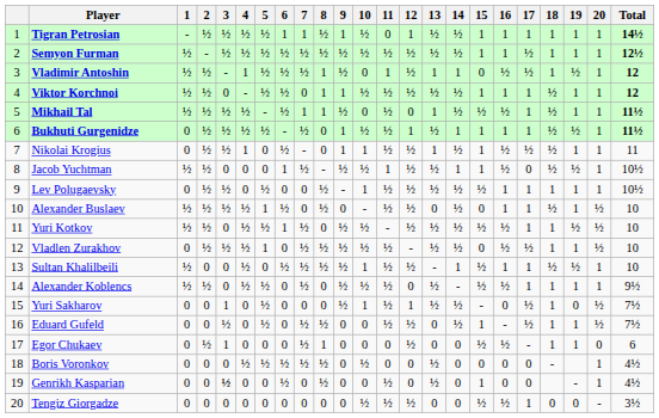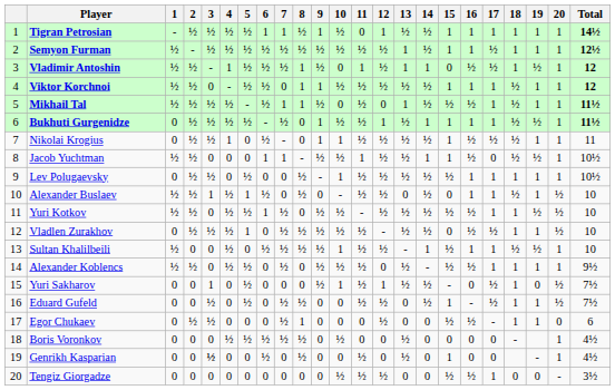 <table class="wikitable" border="1" width="850px">
 <tr>
 <th></th>
 <th>Player</th>
 <th>1</th>
 <th>2</th>
 <th>3</th>
 <th>4</th>
 <th>5</th>
 <th>6</th>
 <th>7</th>
 <th>8</th>
 <th>9</th>
 <th>10</th>
 <th>11</th>
 <th>12</th>
 <th>13</th>
 <th>14</th>
 <th>15</th>
 <th>16</th>
 <th>17</th>
 <th>18</th>
 <th>19</th>
 <th>20</th>
 <th>Total</th>
 </tr>
 <tr align=center style="background:#ccffcc;">
 <td>1</td>
 <td align=left> <strong><a href='#'>Tigran Petrosian</a></strong></td>
 <td>-</td>
 <td>½</td>
 <td>½</td>
 <td>½</td>
 <td>½</td>
 <td>1</td>
 <td>1</td>
 <td>½</td>
 <td>1</td>
 <td>½</td>
 <td>0</td>
 <td>1</td>
 <td>½</td>
 <td>½</td>
 <td>1</td>
 <td>1</td>
 <td>1</td>
 <td>1</td>
 <td>1</td>
 <td>1</td>
 <td align=center><strong>14½</strong></td>
 </tr>
 <tr align=center style="background:#ccffcc;">
 <td>2</td>
 <td align=left> <strong><a href='#'>Semyon Furman</a></strong></td>
 <td>½</td>
 <td>-</td>
 <td>½</td>
 <td>½</td>
 <td>½</td>
 <td>½</td>
 <td>½</td>
 <td>½</td>
 <td>½</td>
 <td>½</td>
 <td>½</td>
 <td>½</td>
-<td>½</td>
+<td>1</td>
 <td>½</td>
 <td>1</td>
 <td>1</td>
 <td>½</td>
 <td>1</td>
 <td>1</td>
 <td>1</td>
 <td align=center><strong>12½</strong></td>
 </tr>
 <tr align=center style="background:#ccffcc;">
 <td>3</td>
 <td align=left> <strong><a href='#'>Vladimir Antoshin</a></strong></td>
 <td>½</td>
 <td>½</td>
 <td>-</td>
 <td>1</td>
 <td>½</td>
 <td>½</td>
 <td>½</td>
 <td>1</td>
 <td>½</td>
 <td>0</td>
 <td>1</td>
 <td>½</td>
 <td>1</td>
 <td>1</td>
 <td>0</td>
 <td>½</td>
 <td>½</td>
 <td>1</td>
 <td>½</td>
 <td>1</td>
 <td align=center><strong>12</strong></td>
 </tr>
 <tr align=center style="background:#ccffcc;">
 <td>4</td>
 <td align=left> <strong><a href='#'>Viktor Korchnoi</a></strong></td>
 <td>½</td>
 <td>½</td>
 <td>0</td>
 <td>-</td>
 <td>½</td>
 <td>½</td>
 <td>0</td>
 <td>1</td>
 <td>1</td>
 <td>½</td>
 <td>½</td>
 <td>½</td>
 <td>½</td>
 <td>½</td>
 <td>1</td>
 <td>1</td>
 <td>1</td>
 <td>½</td>
 <td>1</td>
 <td>1</td>
 <td align=center><strong>12</strong></td>
 </tr>
 <tr align=center style="background:#ccffcc;">
 <td>5</td>
 <td align=left> <strong><a href='#'>Mikhail Tal</a></strong></td>
 <td>½</td>
 <td>½</td>
 <td>½</td>
 <td>½</td>
 <td>-</td>
 <td>½</td>
 <td>1</td>
 <td>1</td>
 <td>½</td>
 <td>0</td>
 <td>½</td>
 <td>0</td>
 <td>1</td>
 <td>½</td>
 <td>½</td>
 <td>½</td>
 <td>1</td>
 <td>½</td>
 <td>1</td>
 <td>1</td>
 <td align=center><strong>11½</strong></td>
 </tr>
 <tr align=center style="background:#ccffcc;">
 <td>6</td>
 <td align=left> <strong><a href='#'>Bukhuti Gurgenidze</a></strong></td>
 <td>0</td>
 <td>½</td>
 <td>½</td>
 <td>½</td>
 <td>½</td>
 <td>-</td>
 <td>½</td>
 <td>0</td>
 <td>1</td>
 <td>½</td>
 <td>½</td>
 <td>1</td>
 <td>½</td>
 <td>1</td>
 <td>1</td>
 <td>1</td>
 <td>1</td>
 <td>½</td>
 <td>½</td>
 <td>1</td>
 <td align=center><strong>11½</strong></td>
 </tr>
 <tr align=center>
 <td>7</td>
 <td align=left> <a href='#'>Nikolai Krogius</a></td>
 <td>0</td>
 <td>½</td>
 <td>½</td>
 <td>1</td>
 <td>0</td>
 <td>½</td>
 <td>-</td>
 <td>0</td>
 <td>1</td>
 <td>1</td>
 <td>½</td>
 <td>½</td>
-<td>1</td>
+<td>½</td>
 <td>½</td>
 <td>1</td>
 <td>½</td>
 <td>½</td>
 <td>½</td>
 <td>1</td>
 <td>1</td>
 <td align=center>11</td>
 </tr>
 <tr align=center>
 <td>8</td>
 <td align=left> <a href='#'>Jacob Yuchtman</a></td>
 <td>½</td>
 <td>½</td>
 <td>0</td>
 <td>0</td>
 <td>0</td>
 <td>1</td>
-<td>½</td>
+<td>1</td>
 <td>-</td>
 <td>½</td>
 <td>½</td>
 <td>1</td>
 <td>½</td>
 <td>½</td>
 <td>1</td>
 <td>1</td>
 <td>½</td>
 <td>0</td>
 <td>½</td>
 <td>½</td>
 <td>1</td>
 <td align=center>10½</td>
 </tr>
 <tr align=center>
 <td>9</td>
 <td align=left> <a href='#'>Lev Polugaevsky</a></td>
 <td>0</td>
 <td>½</td>
 <td>½</td>
 <td>0</td>
 <td>½</td>
 <td>0</td>
 <td>0</td>
 <td>½</td>
 <td>-</td>
 <td>1</td>
 <td>½</td>
 <td>½</td>
 <td>½</td>
 <td>½</td>
 <td>½</td>
 <td>1</td>
 <td>1</td>
 <td>1</td>
 <td>1</td>
 <td>1</td>
 <td align=center>10½</td>
 </tr>
 <tr align=center>
 <td>10</td>
 <td align=left> <a href='#'>Alexander Buslaev</a></td>
 <td>½</td>
 <td>½</td>
-<td>½</td>
+<td>1</td>
 <td>½</td>
 <td>1</td>
 <td>½</td>
 <td>0</td>
 <td>½</td>
 <td>0</td>
 <td>-</td>
 <td>½</td>
 <td>½</td>
 <td>0</td>
 <td>½</td>
 <td>0</td>
 <td>1</td>
 <td>1</td>
 <td>½</td>
 <td>1</td>
 <td>½</td>
 <td align=center>10</td>
 </tr>
 <tr align=center>
 <td>11</td>
 <td align=left> <a href='#'>Yuri Kotkov</a></td>
 <td>½</td>
 <td>½</td>
 <td>0</td>
 <td>½</td>
 <td>½</td>
 <td>1</td>
 <td>½</td>
 <td>0</td>
 <td>½</td>
 <td>½</td>
 <td>-</td>
 <td>½</td>
 <td>½</td>
 <td>½</td>
 <td>½</td>
 <td>½</td>
 <td>1</td>
 <td>1</td>
 <td>½</td>
 <td>½</td>
 <td align=center>10</td>
 </tr>
 <tr align=center>
 <td>12</td>
 <td align=left> <a href='#'>Vladlen Zurakhov</a></td>
 <td>0</td>
 <td>½</td>
 <td>½</td>
 <td>½</td>
 <td>1</td>
 <td>0</td>
 <td>½</td>
 <td>½</td>
 <td>½</td>
 <td>½</td>
 <td>½</td>
 <td>-</td>
 <td>½</td>
 <td>½</td>
 <td>0</td>
 <td>½</td>
 <td>½</td>
 <td>1</td>
 <td>1</td>
 <td>½</td>
 <td align=center>10</td>
 </tr>
 <tr align=center>
 <td>13</td>
 <td align=left> <a href='#'>Sultan Khalilbeili</a></td>
 <td>½</td>
 <td>0</td>
 <td>0</td>
 <td>½</td>
 <td>0</td>
 <td>½</td>
 <td>½</td>
 <td>½</td>
 <td>½</td>
 <td>1</td>
 <td>½</td>
 <td>½</td>
 <td>-</td>
 <td>1</td>
 <td>½</td>
 <td>1</td>
 <td>1</td>
 <td>½</td>
 <td>½</td>
 <td>1</td>
 <td align=center>10</td>
 </tr>
 <tr align=center>
 <td>14</td>
 <td align=left> <a href='#'>Alexander Koblencs</a></td>
 <td>½</td>
 <td>½</td>
 <td>0</td>
 <td>½</td>
 <td>½</td>
 <td>0</td>
 <td>½</td>
 <td>0</td>
 <td>½</td>
 <td>½</td>
 <td>½</td>
 <td>0</td>
 <td>½</td>
 <td>-</td>
 <td>½</td>
 <td>½</td>
 <td>1</td>
 <td>1</td>
 <td>1</td>
 <td>1</td>
 <td align=center>9½</td>
 </tr>
 <tr align=center>
 <td>15</td>
 <td align=left> <a href='#'>Yuri Sakharov</a></td>
 <td>0</td>
 <td>0</td>
 <td>1</td>
 <td>0</td>
 <td>½</td>
 <td>0</td>
 <td>0</td>
 <td>0</td>
 <td>½</td>
 <td>1</td>
 <td>½</td>
 <td>1</td>
 <td>½</td>
 <td>½</td>
 <td>-</td>
 <td>0</td>
 <td>½</td>
 <td>1</td>
 <td>0</td>
 <td>½</td>
 <td align=center>7½</td>
 </tr>
 <tr align=center>
 <td>16</td>
 <td align=left> <a href='#'>Eduard Gufeld</a></td>
 <td>0</td>
 <td>0</td>
 <td>½</td>
 <td>0</td>
 <td>½</td>
 <td>0</td>
 <td>½</td>
 <td>½</td>
 <td>0</td>
 <td>0</td>
 <td>½</td>
 <td>½</td>
 <td>0</td>
 <td>½</td>
 <td>1</td>
 <td>-</td>
 <td>½</td>
 <td>1</td>
 <td>1</td>
 <td>½</td>
 <td align=center>7½</td>
 </tr>
 <tr align=center>
 <td>17</td>
 <td align=left> <a href='#'>Egor Chukaev</a></td>
 <td>0</td>
 <td>½</td>
-<td>1</td>
+<td>½</td>
 <td>0</td>
 <td>0</td>
 <td>0</td>
 <td>½</td>
 <td>1</td>
 <td>0</td>
 <td>0</td>
 <td>0</td>
 <td>½</td>
 <td>0</td>
 <td>0</td>
 <td>½</td>
 <td>½</td>
 <td>-</td>
 <td>1</td>
 <td>1</td>
 <td>0</td>
 <td align=center>6</td>
 </tr>
 <tr align=center>
 <td>18</td>
 <td align=left> <a href='#'>Boris Voronkov</a></td>
 <td>0</td>
 <td>0</td>
 <td>0</td>
 <td>½</td>
 <td>½</td>
 <td>½</td>
 <td>½</td>
 <td>½</td>
 <td>0</td>
 <td>½</td>
 <td>0</td>
 <td>0</td>
 <td>½</td>
 <td>0</td>
 <td>0</td>
 <td>0</td>
 <td>0</td>
 <td>-</td>
 <td></td>
 <td>1</td>
 <td align=center>4½</td>
 </tr>
 <tr align=center>
 <td>19</td>
 <td align=left> <a href='#'>Genrikh Kasparian</a></td>
 <td>0</td>
 <td>0</td>
 <td><strong>½</strong></td>
 <td>0</td>
 <td>0</td>
 <td>½</td>
 <td>0</td>
 <td>½</td>
 <td>0</td>
 <td>0</td>
 <td>½</td>
 <td>0</td>
 <td>½</td>
 <td>0</td>
 <td>1</td>
 <td>0</td>
 <td>0</td>
 <td></td>
 <td>-</td>
 <td>1</td>
 <td align=center>4½</td>
 </tr>
 <tr align=center>
 <td>20</td>
 <td align=left> <a href='#'>Tengiz Giorgadze</a></td>
 <td>0</td>
 <td>0</td>
 <td>0</td>
 <td>0</td>
 <td>0</td>
 <td>0</td>
 <td>0</td>
 <td>0</td>
 <td>0</td>
 <td>½</td>
 <td>½</td>
 <td>½</td>
 <td>0</td>
 <td>0</td>
 <td>½</td>
 <td>½</td>
 <td>1</td>
 <td>0</td>
 <td>0</td>
 <td>-</td>
 <td align=center>3½</td>
 </tr>
 </table>
